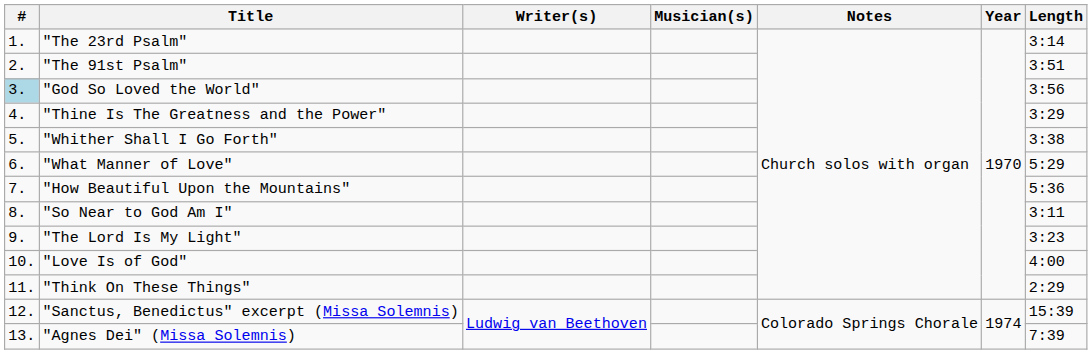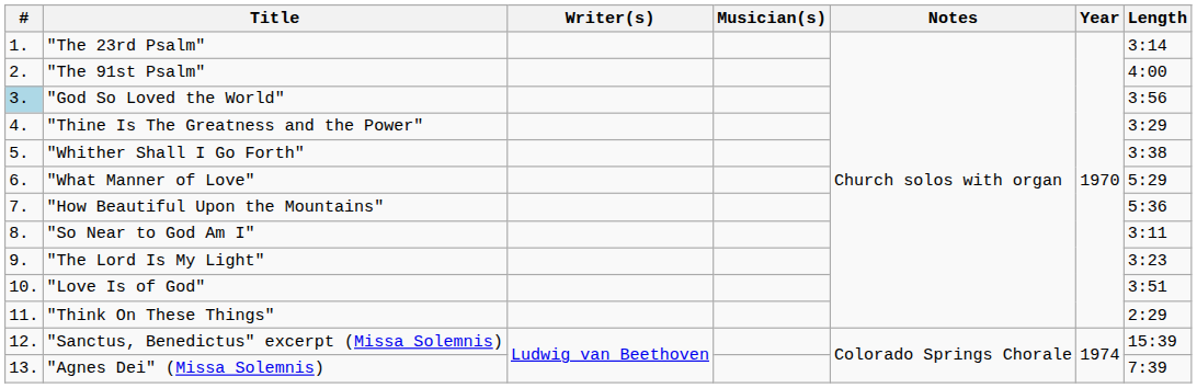 <table class="wikitable">
 <tr>
 <th>#</th>
 <th>Title</th>
 <th>Writer(s)</th>
 <th>Musician(s)</th>
 <th>Notes</th>
 <th>Year</th>
 <th>Length</th>
 </tr>
 <tr>
 <td>1.</td>
 <td>"The 23rd Psalm"</td>
 <td></td>
 <td></td>
 <td rowspan="11">Church solos with organ</td>
 <td rowspan="11">1970</td>
 <td>3:14</td>
 </tr>
 <tr>
 <td>2.</td>
 <td>"The 91st Psalm"</td>
 <td></td>
 <td></td>
-<td>3:51</td>
+<td>4:00</td>
 </tr>
 <tr>
 <td style="background: lightblue;">3.</td>
 <td>"God So Loved the World"</td>
 <td></td>
 <td></td>
 <td>3:56</td>
 </tr>
 <tr>
 <td>4.</td>
 <td>"Thine Is The Greatness and the Power"</td>
 <td></td>
 <td></td>
 <td>3:29</td>
 </tr>
 <tr>
 <td>5.</td>
 <td>"Whither Shall I Go Forth"</td>
 <td></td>
 <td></td>
 <td>3:38</td>
 </tr>
 <tr>
 <td>6.</td>
 <td>"What Manner of Love"</td>
 <td></td>
 <td></td>
 <td>5:29</td>
 </tr>
 <tr>
 <td>7.</td>
 <td>"How Beautiful Upon the Mountains"</td>
 <td></td>
 <td></td>
 <td>5:36</td>
 </tr>
 <tr>
 <td>8.</td>
 <td>"So Near to God Am I"</td>
 <td></td>
 <td></td>
 <td>3:11</td>
 </tr>
 <tr>
 <td>9.</td>
 <td>"The Lord Is My Light"</td>
 <td></td>
 <td></td>
 <td>3:23</td>
 </tr>
 <tr>
 <td>10.</td>
 <td>"Love Is of God"</td>
 <td></td>
 <td></td>
-<td>4:00</td>
+<td>3:51</td>
 </tr>
 <tr>
 <td>11.</td>
 <td>"Think On These Things"</td>
 <td></td>
 <td></td>
 <td>2:29</td>
 </tr>
 <tr>
 <td>12.</td>
 <td>"Sanctus, Benedictus" excerpt (<a href='#'>Missa Solemnis</a>)</td>
 <td rowspan="2"><a href='#'>Ludwig van Beethoven</a></td>
 <td></td>
 <td rowspan="2">Colorado Springs Chorale</td>
 <td rowspan="2">1974</td>
 <td>15:39</td>
 </tr>
 <tr>
 <td>13.</td>
 <td>"Agnes Dei" (<a href='#'>Missa Solemnis</a>)</td>
 <td></td>
 <td>7:39</td>
 </tr>
 </table>
